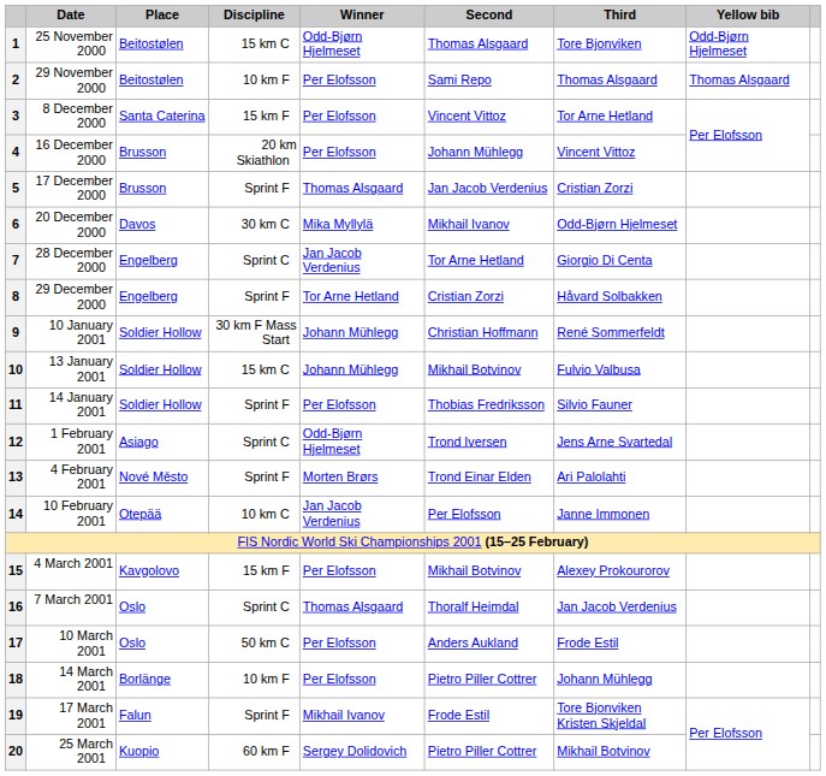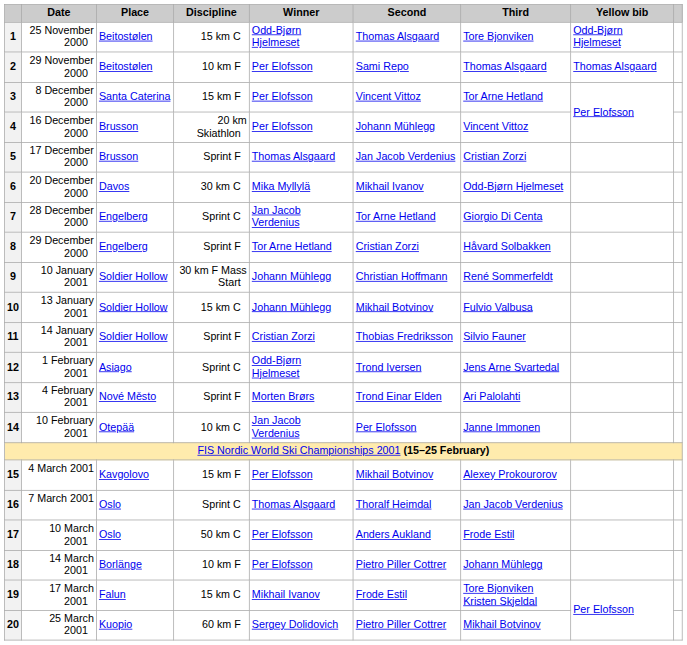 <table class="wikitable plainrowheaders" style="background:#fff; font-size:86%; line-height:16px; border:grey solid 1px; border-collapse:collapse;">
 <tr style="background:#ccc; text-align:center;">
 <th scope="col" style="background:#ccc; width=20 px;"></th>
 <th scope="col" style="background:#ccc; width:120px;">Date</th>
 <th scope="col" style="background:#ccc; width:120px;">Place</th>
 <th scope="col" style="background:#ccc; width:120px;">Discipline</th>
 <th scope="col" style="background:#ccc; width:200px;">Winner</th>
 <th scope="col" style="background:#ccc; width:200px;">Second</th>
 <th scope="col" style="background:#ccc; width:200px;">Third</th>
 <th scope="col" style="background:#ccc; width:200px;">Yellow bib</th>
 <th scope="col" style="background:#ccc; width:10px;"></th>
 </tr>
 <tr>
 <th>1</th>
 <td align=right>25 November 2000  </td>
 <td> <a href='#'>Beitostølen</a></td>
 <td align=right>15 km C  </td>
 <td> <a href='#'>Odd-Bjørn Hjelmeset</a></td>
 <td> <a href='#'>Thomas Alsgaard</a></td>
 <td> <a href='#'>Tore Bjonviken</a></td>
 <td> <a href='#'>Odd-Bjørn Hjelmeset</a></td>
 <td></td>
 </tr>
 <tr>
 <th>2</th>
 <td align=right>29 November 2000  </td>
 <td> <a href='#'>Beitostølen</a></td>
 <td align=right>10 km F  </td>
 <td> <a href='#'>Per Elofsson</a></td>
 <td> <a href='#'>Sami Repo</a></td>
 <td> <a href='#'>Thomas Alsgaard</a></td>
 <td> <a href='#'>Thomas Alsgaard</a></td>
 <td></td>
 </tr>
 <tr>
 <th>3</th>
 <td align=right>8 December 2000  </td>
 <td> <a href='#'>Santa Caterina</a></td>
 <td align=right>15 km F  </td>
 <td> <a href='#'>Per Elofsson</a></td>
 <td> <a href='#'>Vincent Vittoz</a></td>
 <td> <a href='#'>Tor Arne Hetland</a></td>
 <td rowspan="2"> <a href='#'>Per Elofsson</a></td>
 <td></td>
 </tr>
 <tr>
 <th>4</th>
 <td align=right>16 December 2000  </td>
 <td> <a href='#'>Brusson</a></td>
 <td align=right>20 km Skiathlon  </td>
 <td> <a href='#'>Per Elofsson</a></td>
 <td> <a href='#'>Johann Mühlegg</a></td>
 <td> <a href='#'>Vincent Vittoz</a></td>
 <td></td>
 </tr>
 <tr>
 <th>5</th>
 <td align=right>17 December 2000  </td>
 <td> <a href='#'>Brusson</a></td>
 <td align=right>Sprint F  </td>
 <td> <a href='#'>Thomas Alsgaard</a></td>
 <td> <a href='#'>Jan Jacob Verdenius</a></td>
 <td> <a href='#'>Cristian Zorzi</a></td>
 <td></td>
 <td></td>
 </tr>
 <tr>
 <th>6</th>
 <td align=right>20 December 2000  </td>
 <td> <a href='#'>Davos</a></td>
 <td align=right>30 km C  </td>
 <td> <a href='#'>Mika Myllylä</a></td>
 <td> <a href='#'>Mikhail Ivanov</a></td>
 <td> <a href='#'>Odd-Bjørn Hjelmeset</a></td>
 <td></td>
 <td></td>
 </tr>
 <tr>
 <th>7</th>
 <td align=right>28 December 2000  </td>
 <td> <a href='#'>Engelberg</a></td>
 <td align=right>Sprint C  </td>
 <td> <a href='#'>Jan Jacob Verdenius</a></td>
 <td> <a href='#'>Tor Arne Hetland</a></td>
 <td> <a href='#'>Giorgio Di Centa</a></td>
 <td></td>
 <td></td>
 </tr>
 <tr>
 <th>8</th>
 <td align=right>29 December 2000  </td>
 <td> <a href='#'>Engelberg</a></td>
 <td align=right>Sprint F  </td>
 <td> <a href='#'>Tor Arne Hetland</a></td>
 <td> <a href='#'>Cristian Zorzi</a></td>
 <td> <a href='#'>Håvard Solbakken</a></td>
 <td></td>
 <td></td>
 </tr>
 <tr>
 <th>9</th>
 <td align=right>10 January 2001  </td>
 <td> <a href='#'>Soldier Hollow</a></td>
 <td align=right>30 km F Mass Start  </td>
 <td> <a href='#'>Johann Mühlegg</a></td>
 <td> <a href='#'>Christian Hoffmann</a></td>
 <td> <a href='#'>René Sommerfeldt</a></td>
 <td></td>
 <td></td>
 </tr>
 <tr>
 <th>10</th>
 <td align=right>13 January 2001  </td>
 <td> <a href='#'>Soldier Hollow</a></td>
 <td align=right>15 km C  </td>
 <td> <a href='#'>Johann Mühlegg</a></td>
 <td> <a href='#'>Mikhail Botvinov</a></td>
 <td> <a href='#'>Fulvio Valbusa</a></td>
 <td></td>
 <td></td>
 </tr>
 <tr>
 <th>11</th>
 <td align=right>14 January 2001  </td>
 <td> <a href='#'>Soldier Hollow</a></td>
 <td align=right>Sprint F  </td>
-<td> <a href='#'>Per Elofsson</a></td>
+<td> <a href='#'>Cristian Zorzi</a></td>
 <td> <a href='#'>Thobias Fredriksson</a></td>
 <td> <a href='#'>Silvio Fauner</a></td>
 <td></td>
 <td></td>
 </tr>
 <tr>
 <th>12</th>
 <td align=right>1 February 2001  </td>
 <td> <a href='#'>Asiago</a></td>
 <td align=right>Sprint C  </td>
 <td> <a href='#'>Odd-Bjørn Hjelmeset</a></td>
 <td> <a href='#'>Trond Iversen</a></td>
 <td> <a href='#'>Jens Arne Svartedal</a></td>
 <td></td>
 <td></td>
 </tr>
 <tr>
 <th>13</th>
 <td align=right>4 February 2001  </td>
 <td> <a href='#'>Nové Město</a></td>
 <td align=right>Sprint F  </td>
 <td> <a href='#'>Morten Brørs</a></td>
 <td> <a href='#'>Trond Einar Elden</a></td>
 <td> <a href='#'>Ari Palolahti</a></td>
 <td></td>
 <td></td>
 </tr>
 <tr>
 <th>14</th>
 <td align=right>10 February 2001  </td>
 <td> <a href='#'>Otepää</a></td>
 <td align=right>10 km C  </td>
 <td> <a href='#'>Jan Jacob Verdenius</a></td>
 <td> <a href='#'>Per Elofsson</a></td>
 <td> <a href='#'>Janne Immonen</a></td>
 <td></td>
 <td></td>
 </tr>
 <tr style="background:#FFEBAD">
 <td colspan="9" align="center"><a href='#'>FIS Nordic World Ski Championships 2001</a> <strong>(15–25 February)</strong></td>
 </tr>
 <tr>
 <th>15</th>
 <td align=right>4 March 2001  </td>
 <td> <a href='#'>Kavgolovo</a></td>
 <td align=right>15 km F  </td>
 <td> <a href='#'>Per Elofsson</a></td>
 <td> <a href='#'>Mikhail Botvinov</a></td>
 <td> <a href='#'>Alexey Prokourorov</a></td>
 <td></td>
 <td></td>
 </tr>
 <tr>
 <th>16</th>
 <td align=right>7 March 2001  </td>
 <td> <a href='#'>Oslo</a></td>
 <td align=right>Sprint C  </td>
 <td> <a href='#'>Thomas Alsgaard</a></td>
 <td> <a href='#'>Thoralf Heimdal</a></td>
 <td> <a href='#'>Jan Jacob Verdenius</a></td>
 <td></td>
 <td></td>
 </tr>
 <tr>
 <th>17</th>
 <td align=right>10 March 2001  </td>
 <td> <a href='#'>Oslo</a></td>
 <td align=right>50 km C  </td>
 <td> <a href='#'>Per Elofsson</a></td>
 <td> <a href='#'>Anders Aukland</a></td>
 <td> <a href='#'>Frode Estil</a></td>
 <td></td>
 <td></td>
 </tr>
 <tr>
 <th>18</th>
 <td align=right>14 March 2001  </td>
 <td> <a href='#'>Borlänge</a></td>
 <td align=right>10 km F  </td>
 <td> <a href='#'>Per Elofsson</a></td>
 <td> <a href='#'>Pietro Piller Cottrer</a></td>
 <td> <a href='#'>Johann Mühlegg</a></td>
 <td></td>
 <td></td>
 </tr>
 <tr>
 <th>19</th>
 <td align=right>17 March 2001  </td>
 <td> <a href='#'>Falun</a></td>
-<td align=right>Sprint F  </td>
+<td align=right>15 km C  </td>
 <td> <a href='#'>Mikhail Ivanov</a></td>
 <td> <a href='#'>Frode Estil</a></td>
 <td> <a href='#'>Tore Bjonviken</a><br> <a href='#'>Kristen Skjeldal</a></td>
 <td rowspan="2"> <a href='#'>Per Elofsson</a></td>
 <td></td>
 </tr>
 <tr>
 <th>20</th>
 <td align=right>25 March 2001  </td>
 <td> <a href='#'>Kuopio</a></td>
 <td align=right>60 km F  </td>
 <td> <a href='#'>Sergey Dolidovich</a></td>
 <td> <a href='#'>Pietro Piller Cottrer</a></td>
 <td> <a href='#'>Mikhail Botvinov</a></td>
 <td></td>
 </tr>
 </table>
